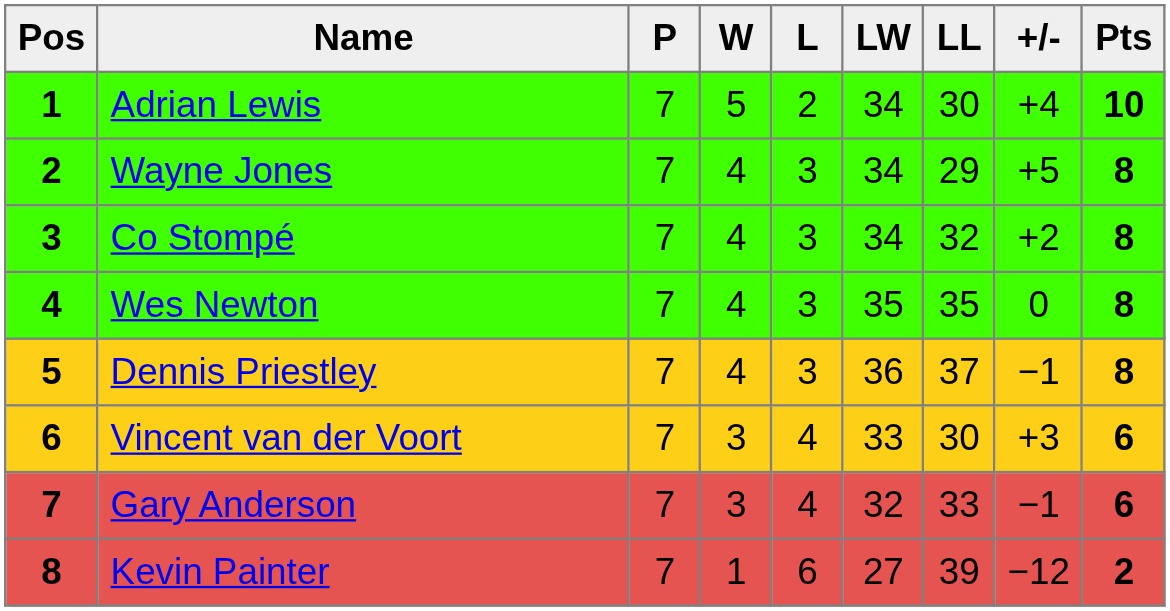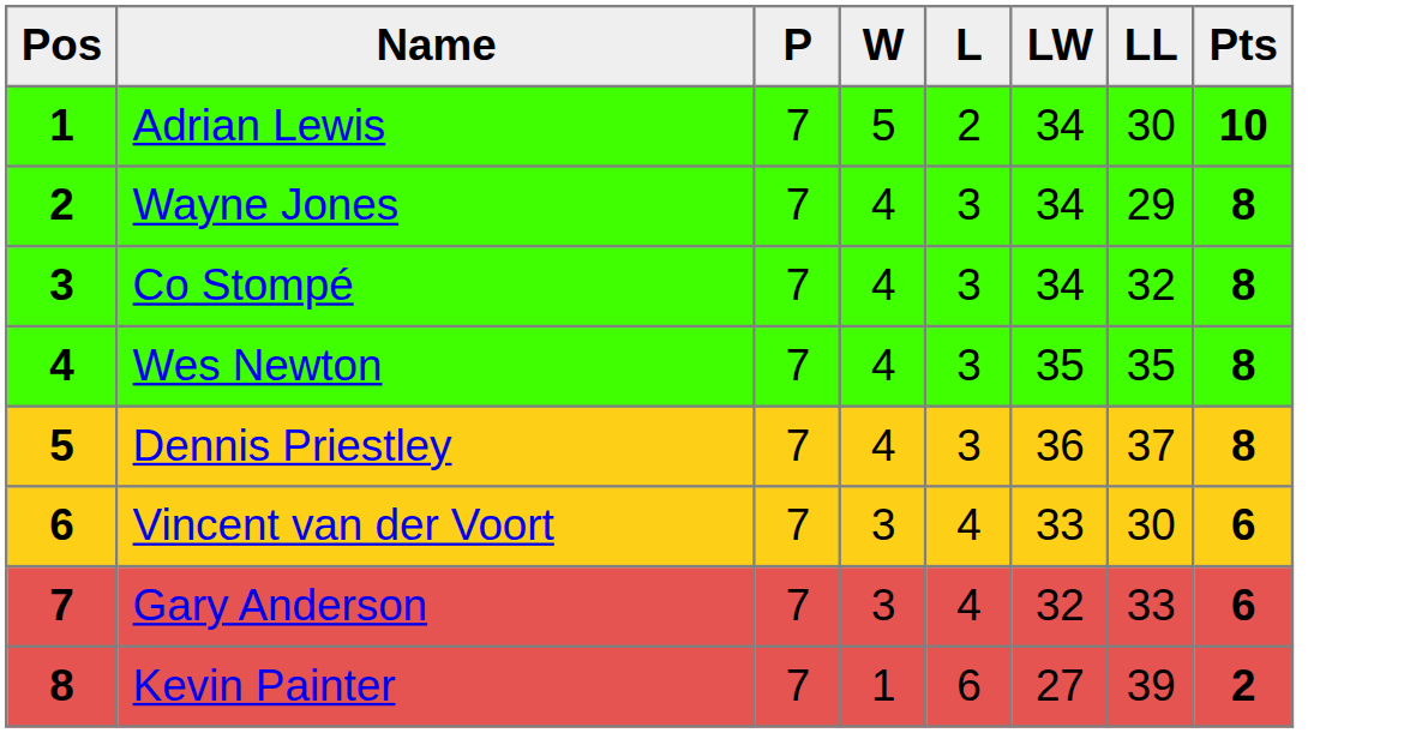 <table style=border-collapse:collapse border=1 cellspacing=0 cellpadding=5>
 <tr align=center bgcolor=#efefef>
 <th width=20>Pos</th>
 <th width=220>Name</th>
 <th width=20>P</th>
 <th width=20>W</th>
 <th width=20>L</th>
 <th width=20>LW</th>
 <th width=20>LL</th>
-<th width=20>+/-</th>
 <th width=20>Pts</th>
 </tr>
 <tr align=center bgcolor="#3FFF00">
 <td><strong>1</strong></td>
 <td align="left"> <a href='#'>Adrian Lewis</a></td>
 <td>7</td>
 <td>5</td>
 <td>2</td>
 <td>34</td>
 <td>30</td>
-<td>+4</td>
 <td><strong>10</strong></td>
 </tr>
 <tr align=center bgcolor="#3FFF00">
 <td><strong>2</strong></td>
 <td align="left"> <a href='#'>Wayne Jones</a></td>
 <td>7</td>
 <td>4</td>
 <td>3</td>
 <td>34</td>
 <td>29</td>
-<td>+5</td>
 <td><strong>8</strong></td>
 </tr>
 <tr align=center bgcolor="#3FFF00">
 <td><strong>3</strong></td>
 <td align="left"> <a href='#'>Co Stompé</a></td>
 <td>7</td>
 <td>4</td>
 <td>3</td>
 <td>34</td>
 <td>32</td>
-<td>+2</td>
 <td><strong>8</strong></td>
 </tr>
 <tr align=center bgcolor="#3FFF00">
 <td><strong>4</strong></td>
 <td align="left"> <a href='#'>Wes Newton</a></td>
 <td>7</td>
 <td>4</td>
 <td>3</td>
 <td>35</td>
 <td>35</td>
-<td>0</td>
 <td><strong>8</strong></td>
 </tr>
 <tr align=center bgcolor="#FDD017">
 <td><strong>5</strong></td>
 <td align="left"> <a href='#'>Dennis Priestley</a></td>
 <td>7</td>
 <td>4</td>
 <td>3</td>
 <td>36</td>
 <td>37</td>
-<td>−1</td>
 <td><strong>8</strong></td>
 </tr>
 <tr align=center bgcolor="#FDD017">
 <td><strong>6</strong></td>
 <td align="left"> <a href='#'>Vincent van der Voort</a></td>
 <td>7</td>
 <td>3</td>
 <td>4</td>
 <td>33</td>
 <td>30</td>
-<td>+3</td>
 <td><strong>6</strong></td>
 </tr>
 <tr align=center bgcolor="#E55451">
 <td><strong>7</strong></td>
 <td align="left"> <a href='#'>Gary Anderson</a></td>
 <td>7</td>
 <td>3</td>
 <td>4</td>
 <td>32</td>
 <td>33</td>
-<td>−1</td>
 <td><strong>6</strong></td>
 </tr>
 <tr align=center bgcolor="#E55451">
 <td><strong>8</strong></td>
 <td align="left"> <a href='#'>Kevin Painter</a></td>
 <td>7</td>
 <td>1</td>
 <td>6</td>
 <td>27</td>
 <td>39</td>
-<td>−12</td>
 <td><strong>2</strong></td>
 </tr>
 </table>
